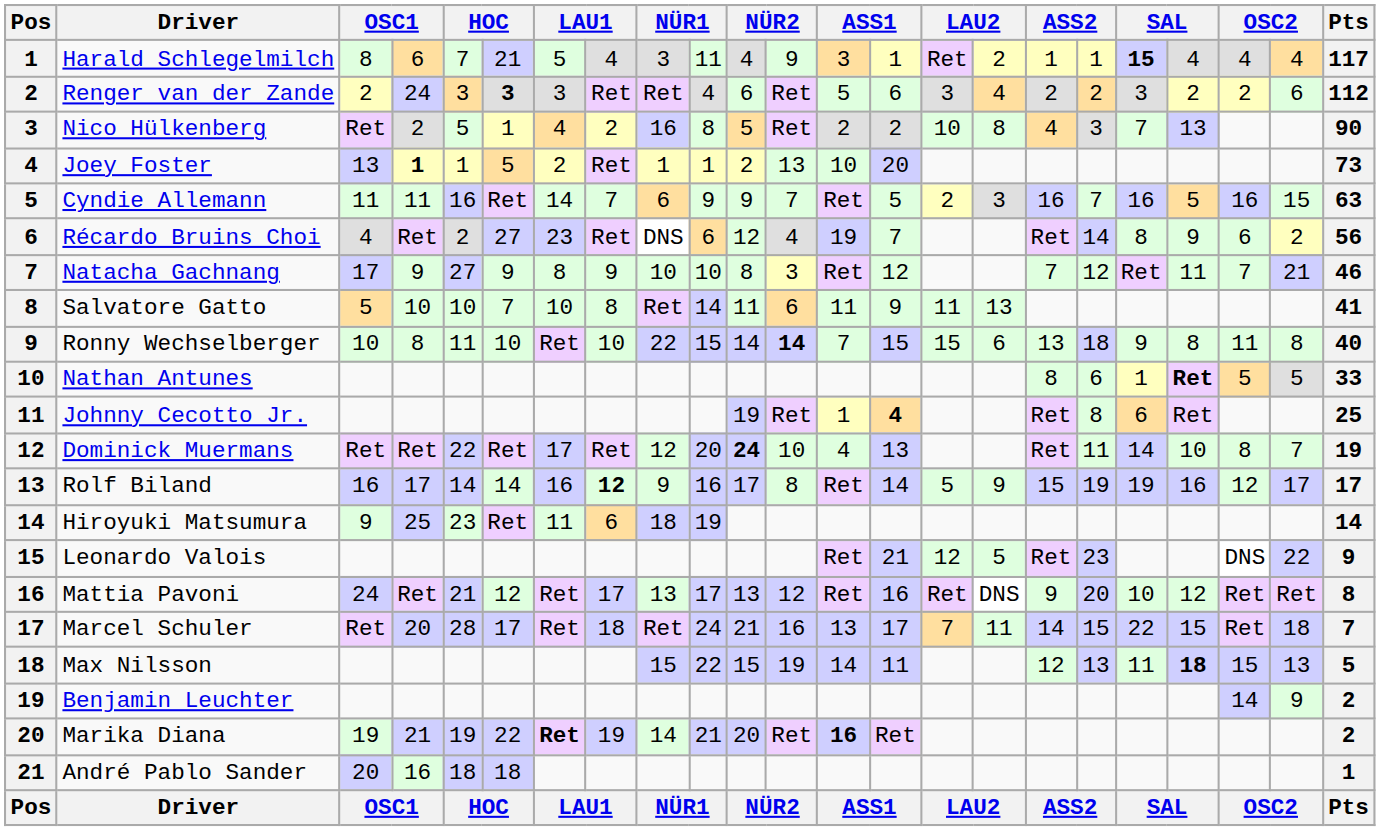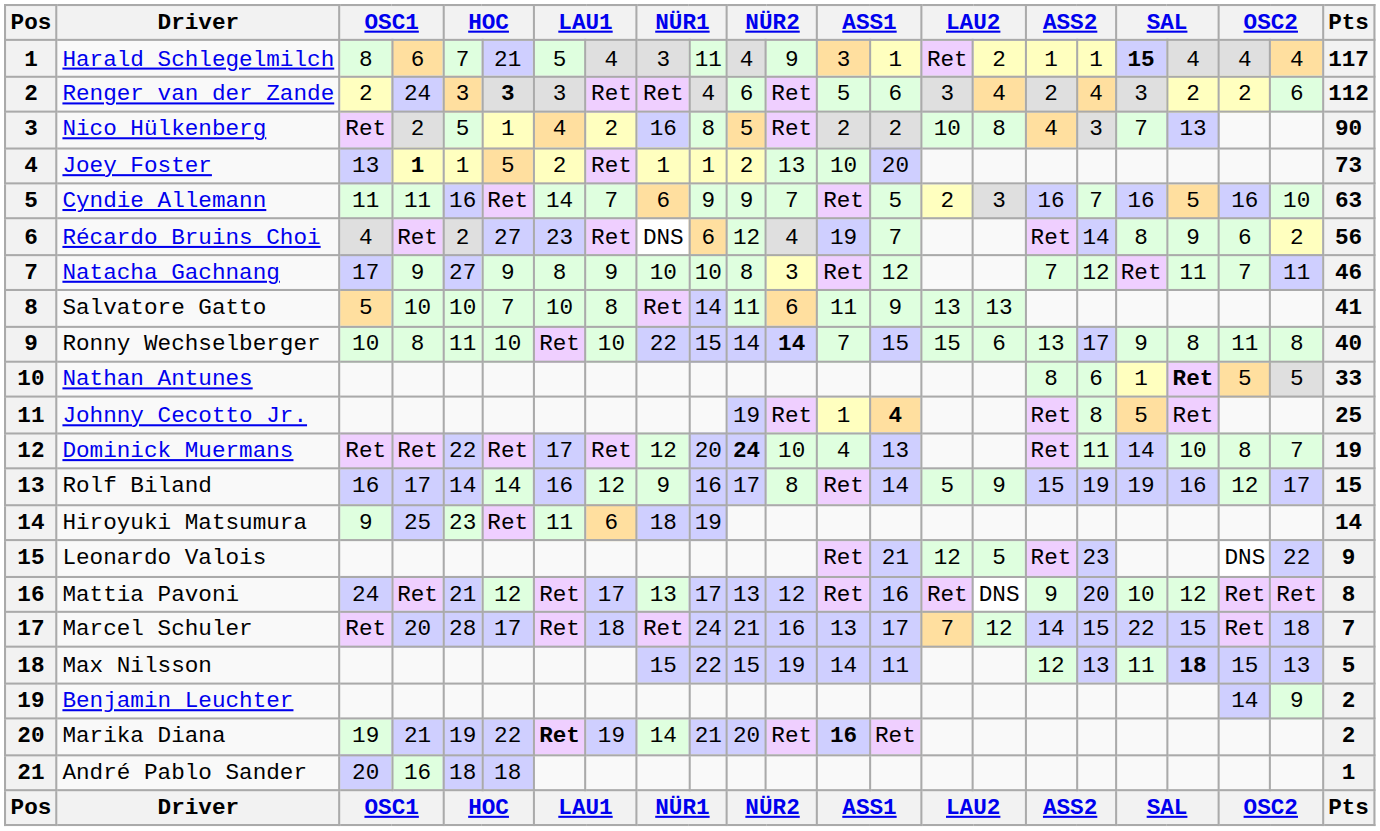 <table class="wikitable" style="font-size: 85%; text-align:center">
 <tr valign="top">
 <th valign="middle">Pos</th>
 <th valign="middle">Driver</th>
 <th colspan=2><a href='#'>OSC1</a><br></th>
 <th colspan=2><a href='#'>HOC</a><br></th>
 <th colspan=2><a href='#'>LAU1</a><br></th>
 <th colspan=2><a href='#'>NÜR1</a><br></th>
 <th colspan=2><a href='#'>NÜR2</a><br></th>
 <th colspan=2><a href='#'>ASS1</a><br></th>
 <th colspan=2><a href='#'>LAU2</a><br></th>
 <th colspan=2><a href='#'>ASS2</a><br></th>
 <th colspan=2><a href='#'>SAL</a><br></th>
 <th colspan=2><a href='#'>OSC2</a><br></th>
 <th valign="middle">Pts</th>
 </tr>
 <tr>
 <th>1</th>
 <td align=left> <a href='#'>Harald Schlegelmilch</a></td>
 <td style="background:#DFFFDF;">8</td>
 <td style="background:#FFDF9F;">6</td>
 <td style="background:#DFFFDF;">7</td>
 <td style="background:#CFCFFF;">21</td>
 <td style="background:#DFFFDF;">5</td>
 <td style="background:#DFDFDF;">4</td>
 <td style="background:#DFDFDF;">3</td>
 <td style="background:#DFFFDF;">11</td>
 <td style="background:#DFDFDF;">4</td>
 <td style="background:#DFFFDF;">9</td>
 <td style="background:#FFDF9F;">3</td>
 <td style="background:#FFFFBF;">1</td>
 <td style="background:#EFCFFF;">Ret</td>
 <td style="background:#FFFFBF;">2</td>
 <td style="background:#FFFFBF;">1</td>
 <td style="background:#FFFFBF;">1</td>
 <td style="background:#CFCFFF;"><strong>15</strong></td>
 <td style="background:#DFDFDF;">4</td>
 <td style="background:#DFDFDF;">4</td>
 <td style="background:#FFDF9F;">4</td>
 <th>117</th>
 </tr>
 <tr>
 <th>2</th>
 <td align=left nowrap> <a href='#'>Renger van der Zande</a></td>
 <td style="background:#FFFFBF;">2</td>
 <td style="background:#CFCFFF;">24</td>
 <td style="background:#FFDF9F;">3</td>
 <td style="background:#DFDFDF;"><strong>3</strong></td>
 <td style="background:#DFDFDF;">3</td>
 <td style="background:#EFCFFF;">Ret</td>
 <td style="background:#EFCFFF;">Ret</td>
 <td style="background:#DFDFDF;">4</td>
 <td style="background:#DFFFDF;">6</td>
 <td style="background:#EFCFFF;">Ret</td>
 <td style="background:#DFFFDF;">5</td>
 <td style="background:#DFFFDF;">6</td>
 <td style="background:#DFDFDF;">3</td>
 <td style="background:#FFDF9F;">4</td>
 <td style="background:#DFDFDF;">2</td>
-<td style="background:#FFDF9F;">2</td>
+<td style="background:#FFDF9F;">4</td>
 <td style="background:#DFDFDF;">3</td>
 <td style="background:#FFFFBF;">2</td>
 <td style="background:#FFFFBF;">2</td>
 <td style="background:#DFFFDF;">6</td>
 <th>112</th>
 </tr>
 <tr>
 <th>3</th>
 <td align=left> <a href='#'>Nico Hülkenberg</a></td>
 <td style="background:#EFCFFF;">Ret</td>
 <td style="background:#DFDFDF;">2</td>
 <td style="background:#DFFFDF;">5</td>
 <td style="background:#FFFFBF;">1</td>
 <td style="background:#FFDF9F;">4</td>
 <td style="background:#FFFFBF;">2</td>
 <td style="background:#CFCFFF;">16</td>
 <td style="background:#DFFFDF;">8</td>
 <td style="background:#FFDF9F;">5</td>
 <td style="background:#EFCFFF;">Ret</td>
 <td style="background:#DFDFDF;">2</td>
 <td style="background:#DFDFDF;">2</td>
 <td style="background:#DFFFDF;">10</td>
 <td style="background:#DFFFDF;">8</td>
 <td style="background:#FFDF9F;">4</td>
 <td style="background:#DFDFDF;">3</td>
 <td style="background:#DFFFDF;">7</td>
 <td style="background:#CFCFFF;">13</td>
 <td></td>
 <td></td>
 <th>90</th>
 </tr>
 <tr>
 <th>4</th>
 <td align=left> <a href='#'>Joey Foster</a></td>
 <td style="background:#CFCFFF;">13</td>
 <td style="background:#FFFFBF;"><strong>1</strong></td>
 <td style="background:#FFFFBF;">1</td>
 <td style="background:#FFDF9F;">5</td>
 <td style="background:#FFFFBF;">2</td>
 <td style="background:#EFCFFF;">Ret</td>
 <td style="background:#FFFFBF;">1</td>
 <td style="background:#FFFFBF;">1</td>
 <td style="background:#FFFFBF;">2</td>
 <td style="background:#DFFFDF;">13</td>
 <td style="background:#DFFFDF;">10</td>
 <td style="background:#CFCFFF;">20</td>
 <td></td>
 <td></td>
 <td></td>
 <td></td>
 <td></td>
 <td></td>
 <td></td>
 <td></td>
 <th>73</th>
 </tr>
 <tr>
 <th>5</th>
 <td align=left> <a href='#'>Cyndie Allemann</a></td>
 <td style="background:#DFFFDF;">11</td>
 <td style="background:#DFFFDF;">11</td>
 <td style="background:#CFCFFF;">16</td>
 <td style="background:#EFCFFF;">Ret</td>
 <td style="background:#DFFFDF;">14</td>
 <td style="background:#DFFFDF;">7</td>
 <td style="background:#FFDF9F;">6</td>
 <td style="background:#DFFFDF;">9</td>
 <td style="background:#DFFFDF;">9</td>
 <td style="background:#DFFFDF;">7</td>
 <td style="background:#EFCFFF;">Ret</td>
 <td style="background:#DFFFDF;">5</td>
 <td style="background:#FFFFBF;">2</td>
 <td style="background:#DFDFDF;">3</td>
 <td style="background:#CFCFFF;">16</td>
 <td style="background:#DFFFDF;">7</td>
 <td style="background:#CFCFFF;">16</td>
 <td style="background:#FFDF9F;">5</td>
 <td style="background:#CFCFFF;">16</td>
-<td style="background:#DFFFDF;">15</td>
+<td style="background:#DFFFDF;">10</td>
 <th>63</th>
 </tr>
 <tr>
 <th>6</th>
 <td align=left> <a href='#'>Récardo Bruins Choi</a></td>
 <td style="background:#DFDFDF;">4</td>
 <td style="background:#EFCFFF;">Ret</td>
 <td style="background:#DFDFDF;">2</td>
 <td style="background:#CFCFFF;">27</td>
 <td style="background:#CFCFFF;">23</td>
 <td style="background:#EFCFFF;">Ret</td>
 <td style="background:#FFFFFF;">DNS</td>
 <td style="background:#FFDF9F;">6</td>
 <td style="background:#DFFFDF;">12</td>
 <td style="background:#DFDFDF;">4</td>
 <td style="background:#CFCFFF;">19</td>
 <td style="background:#DFFFDF;">7</td>
 <td></td>
 <td></td>
 <td style="background:#EFCFFF;">Ret</td>
 <td style="background:#CFCFFF;">14</td>
 <td style="background:#DFFFDF;">8</td>
 <td style="background:#DFFFDF;">9</td>
 <td style="background:#DFFFDF;">6</td>
 <td style="background:#FFFFBF;">2</td>
 <th>56</th>
 </tr>
 <tr>
 <th>7</th>
 <td align=left> <a href='#'>Natacha Gachnang</a></td>
 <td style="background:#CFCFFF;">17</td>
 <td style="background:#DFFFDF;">9</td>
 <td style="background:#CFCFFF;">27</td>
 <td style="background:#DFFFDF;">9</td>
 <td style="background:#DFFFDF;">8</td>
 <td style="background:#DFFFDF;">9</td>
 <td style="background:#DFFFDF;">10</td>
 <td style="background:#DFFFDF;">10</td>
 <td style="background:#DFFFDF;">8</td>
 <td style="background:#FFFFBF;">3</td>
 <td style="background:#EFCFFF;">Ret</td>
 <td style="background:#DFFFDF;">12</td>
 <td></td>
 <td></td>
 <td style="background:#DFFFDF;">7</td>
 <td style="background:#DFFFDF;">12</td>
 <td style="background:#EFCFFF;">Ret</td>
 <td style="background:#DFFFDF;">11</td>
 <td style="background:#DFFFDF;">7</td>
-<td style="background:#CFCFFF;">21</td>
+<td style="background:#CFCFFF;">11</td>
 <th>46</th>
 </tr>
 <tr>
 <th>8</th>
 <td align=left> Salvatore Gatto</td>
 <td style="background:#FFDF9F;">5</td>
 <td style="background:#DFFFDF;">10</td>
 <td style="background:#DFFFDF;">10</td>
 <td style="background:#DFFFDF;">7</td>
 <td style="background:#DFFFDF;">10</td>
 <td style="background:#DFFFDF;">8</td>
 <td style="background:#EFCFFF;">Ret</td>
 <td style="background:#CFCFFF;">14</td>
 <td style="background:#DFFFDF;">11</td>
 <td style="background:#FFDF9F;">6</td>
 <td style="background:#DFFFDF;">11</td>
 <td style="background:#DFFFDF;">9</td>
-<td style="background:#DFFFDF;">11</td>
+<td style="background:#DFFFDF;">13</td>
 <td style="background:#DFFFDF;">13</td>
 <td></td>
 <td></td>
 <td></td>
 <td></td>
 <td></td>
 <td></td>
 <th>41</th>
 </tr>
 <tr>
 <th>9</th>
 <td align=left> Ronny Wechselberger</td>
 <td style="background:#DFFFDF;">10</td>
 <td style="background:#DFFFDF;">8</td>
 <td style="background:#DFFFDF;">11</td>
 <td style="background:#DFFFDF;">10</td>
 <td style="background:#EFCFFF;">Ret</td>
 <td style="background:#DFFFDF;">10</td>
 <td style="background:#CFCFFF;">22</td>
 <td style="background:#CFCFFF;">15</td>
 <td style="background:#CFCFFF;">14</td>
 <td style="background:#CFCFFF;"><strong>14</strong></td>
 <td style="background:#DFFFDF;">7</td>
 <td style="background:#CFCFFF;">15</td>
 <td style="background:#DFFFDF;">15</td>
 <td style="background:#DFFFDF;">6</td>
 <td style="background:#DFFFDF;">13</td>
-<td style="background:#CFCFFF;">18</td>
+<td style="background:#CFCFFF;">17</td>
 <td style="background:#DFFFDF;">9</td>
 <td style="background:#DFFFDF;">8</td>
 <td style="background:#DFFFDF;">11</td>
 <td style="background:#DFFFDF;">8</td>
 <th>40</th>
 </tr>
 <tr>
 <th>10</th>
 <td align=left> <a href='#'>Nathan Antunes</a></td>
 <td></td>
 <td></td>
 <td></td>
 <td></td>
 <td></td>
 <td></td>
 <td></td>
 <td></td>
 <td></td>
 <td></td>
 <td></td>
 <td></td>
 <td></td>
 <td></td>
 <td style="background:#DFFFDF;">8</td>
 <td style="background:#DFFFDF;">6</td>
 <td style="background:#FFFFBF;">1</td>
 <td style="background:#EFCFFF;"><strong>Ret</strong></td>
 <td style="background:#FFDF9F;">5</td>
 <td style="background:#DFDFDF;">5</td>
 <th>33</th>
 </tr>
 <tr>
 <th>11</th>
 <td align=left> <a href='#'>Johnny Cecotto Jr.</a></td>
 <td></td>
 <td></td>
 <td></td>
 <td></td>
 <td></td>
 <td></td>
 <td></td>
 <td></td>
 <td style="background:#CFCFFF;">19</td>
 <td style="background:#EFCFFF;">Ret</td>
 <td style="background:#FFFFBF;">1</td>
 <td style="background:#FFDF9F;"><strong>4</strong></td>
 <td></td>
 <td></td>
 <td style="background:#EFCFFF;">Ret</td>
 <td style="background:#DFFFDF;">8</td>
-<td style="background:#FFDF9F;">6</td>
+<td style="background:#FFDF9F;">5</td>
 <td style="background:#EFCFFF;">Ret</td>
 <td></td>
 <td></td>
 <th>25</th>
 </tr>
 <tr>
 <th>12</th>
 <td align=left> <a href='#'>Dominick Muermans</a></td>
 <td style="background:#EFCFFF;">Ret</td>
 <td style="background:#EFCFFF;">Ret</td>
 <td style="background:#CFCFFF;">22</td>
 <td style="background:#EFCFFF;">Ret</td>
 <td style="background:#CFCFFF;">17</td>
 <td style="background:#EFCFFF;">Ret</td>
 <td style="background:#DFFFDF;">12</td>
 <td style="background:#CFCFFF;">20</td>
 <td style="background:#CFCFFF;"><strong>24</strong></td>
 <td style="background:#DFFFDF;">10</td>
 <td style="background:#DFFFDF;">4</td>
 <td style="background:#CFCFFF;">13</td>
 <td></td>
 <td></td>
 <td style="background:#EFCFFF;">Ret</td>
 <td style="background:#DFFFDF;">11</td>
 <td style="background:#CFCFFF;">14</td>
 <td style="background:#DFFFDF;">10</td>
 <td style="background:#DFFFDF;">8</td>
 <td style="background:#DFFFDF;">7</td>
 <th>19</th>
 </tr>
 <tr>
 <th>13</th>
 <td align=left> Rolf Biland</td>
 <td style="background:#CFCFFF;">16</td>
 <td style="background:#CFCFFF;">17</td>
 <td style="background:#CFCFFF;">14</td>
 <td style="background:#DFFFDF;">14</td>
 <td style="background:#CFCFFF;">16</td>
-<td style="background:#DFFFDF;"><strong>12</strong></td>
+<td style="background:#DFFFDF;">12</td>
 <td style="background:#DFFFDF;">9</td>
 <td style="background:#CFCFFF;">16</td>
 <td style="background:#CFCFFF;">17</td>
 <td style="background:#DFFFDF;">8</td>
 <td style="background:#EFCFFF;">Ret</td>
 <td style="background:#CFCFFF;">14</td>
 <td style="background:#DFFFDF;">5</td>
 <td style="background:#DFFFDF;">9</td>
 <td style="background:#CFCFFF;">15</td>
 <td style="background:#CFCFFF;">19</td>
 <td style="background:#CFCFFF;">19</td>
 <td style="background:#CFCFFF;">16</td>
 <td style="background:#DFFFDF;">12</td>
 <td style="background:#CFCFFF;">17</td>
-<th>17</th>
+<th>15</th>
 </tr>
 <tr>
 <th>14</th>
 <td align=left> Hiroyuki Matsumura</td>
 <td style="background:#DFFFDF;">9</td>
 <td style="background:#CFCFFF;">25</td>
 <td style="background:#DFFFDF;">23</td>
 <td style="background:#EFCFFF;">Ret</td>
 <td style="background:#DFFFDF;">11</td>
 <td style="background:#FFDF9F;">6</td>
 <td style="background:#CFCFFF;">18</td>
 <td style="background:#CFCFFF;">19</td>
 <td></td>
 <td></td>
 <td></td>
 <td></td>
 <td></td>
 <td></td>
 <td></td>
 <td></td>
 <td></td>
 <td></td>
 <td></td>
 <td></td>
 <th>14</th>
 </tr>
 <tr>
 <th>15</th>
 <td align=left> Leonardo Valois</td>
 <td></td>
 <td></td>
 <td></td>
 <td></td>
 <td></td>
 <td></td>
 <td></td>
 <td></td>
 <td></td>
 <td></td>
 <td style="background:#EFCFFF;">Ret</td>
 <td style="background:#CFCFFF;">21</td>
 <td style="background:#DFFFDF;">12</td>
 <td style="background:#DFFFDF;">5</td>
 <td style="background:#EFCFFF;">Ret</td>
 <td style="background:#CFCFFF;">23</td>
 <td></td>
 <td></td>
 <td style="background:#FFFFFF;">DNS</td>
 <td style="background:#CFCFFF;">22</td>
 <th>9</th>
 </tr>
 <tr>
 <th>16</th>
 <td align=left> Mattia Pavoni</td>
 <td style="background:#CFCFFF;">24</td>
 <td style="background:#EFCFFF;">Ret</td>
 <td style="background:#CFCFFF;">21</td>
 <td style="background:#DFFFDF;">12</td>
 <td style="background:#EFCFFF;">Ret</td>
 <td style="background:#CFCFFF;">17</td>
 <td style="background:#DFFFDF;">13</td>
 <td style="background:#CFCFFF;">17</td>
 <td style="background:#CFCFFF;">13</td>
 <td style="background:#CFCFFF;">12</td>
 <td style="background:#EFCFFF;">Ret</td>
 <td style="background:#CFCFFF;">16</td>
 <td style="background:#EFCFFF;">Ret</td>
 <td style="background:#FFFFFF;">DNS</td>
 <td style="background:#DFFFDF;">9</td>
 <td style="background:#CFCFFF;">20</td>
 <td style="background:#DFFFDF;">10</td>
 <td style="background:#DFFFDF;">12</td>
 <td style="background:#EFCFFF;">Ret</td>
 <td style="background:#EFCFFF;">Ret</td>
 <th>8</th>
 </tr>
 <tr>
 <th>17</th>
 <td align=left> Marcel Schuler</td>
 <td style="background:#EFCFFF;">Ret</td>
 <td style="background:#CFCFFF;">20</td>
 <td style="background:#CFCFFF;">28</td>
 <td style="background:#CFCFFF;">17</td>
 <td style="background:#EFCFFF;">Ret</td>
 <td style="background:#CFCFFF;">18</td>
 <td style="background:#EFCFFF;">Ret</td>
 <td style="background:#CFCFFF;">24</td>
 <td style="background:#CFCFFF;">21</td>
 <td style="background:#CFCFFF;">16</td>
 <td style="background:#CFCFFF;">13</td>
 <td style="background:#CFCFFF;">17</td>
 <td style="background:#FFDF9F;">7</td>
-<td style="background:#DFFFDF;">11</td>
+<td style="background:#DFFFDF;">12</td>
 <td style="background:#CFCFFF;">14</td>
 <td style="background:#CFCFFF;">15</td>
 <td style="background:#CFCFFF;">22</td>
 <td style="background:#CFCFFF;">15</td>
 <td style="background:#EFCFFF;">Ret</td>
 <td style="background:#CFCFFF;">18</td>
 <th>7</th>
 </tr>
 <tr>
 <th>18</th>
 <td align=left> Max Nilsson</td>
 <td></td>
 <td></td>
 <td></td>
 <td></td>
 <td></td>
 <td></td>
 <td style="background:#CFCFFF;">15</td>
 <td style="background:#CFCFFF;">22</td>
 <td style="background:#CFCFFF;">15</td>
 <td style="background:#CFCFFF;">19</td>
 <td style="background:#CFCFFF;">14</td>
 <td style="background:#CFCFFF;">11</td>
 <td></td>
 <td></td>
 <td style="background:#DFFFDF;">12</td>
 <td style="background:#CFCFFF;">13</td>
 <td style="background:#DFFFDF;">11</td>
 <td style="background:#CFCFFF;"><strong>18</strong></td>
 <td style="background:#CFCFFF;">15</td>
 <td style="background:#CFCFFF;">13</td>
 <th>5</th>
 </tr>
 <tr>
 <th>19</th>
 <td align=left> <a href='#'>Benjamin Leuchter</a></td>
 <td></td>
 <td></td>
 <td></td>
 <td></td>
 <td></td>
 <td></td>
 <td></td>
 <td></td>
 <td></td>
 <td></td>
 <td></td>
 <td></td>
 <td></td>
 <td></td>
 <td></td>
 <td></td>
 <td></td>
 <td></td>
 <td style="background:#CFCFFF;">14</td>
 <td style="background:#DFFFDF;">9</td>
 <th>2</th>
 </tr>
 <tr>
 <th>20</th>
 <td align=left> Marika Diana</td>
 <td style="background:#DFFFDF;">19</td>
 <td style="background:#CFCFFF;">21</td>
 <td style="background:#CFCFFF;">19</td>
 <td style="background:#CFCFFF;">22</td>
 <td style="background:#EFCFFF;"><strong>Ret</strong></td>
 <td style="background:#CFCFFF;">19</td>
 <td style="background:#DFFFDF;">14</td>
 <td style="background:#CFCFFF;">21</td>
 <td style="background:#CFCFFF;">20</td>
 <td style="background:#EFCFFF;">Ret</td>
 <td style="background:#CFCFFF;"><strong>16</strong></td>
 <td style="background:#EFCFFF;">Ret</td>
 <td></td>
 <td></td>
 <td></td>
 <td></td>
 <td></td>
 <td></td>
 <td></td>
 <td></td>
 <th>2</th>
 </tr>
 <tr>
 <th>21</th>
 <td align=left> André Pablo Sander</td>
 <td style="background:#CFCFFF;">20</td>
 <td style="background:#DFFFDF;">16</td>
 <td style="background:#CFCFFF;">18</td>
 <td style="background:#CFCFFF;">18</td>
 <td></td>
 <td></td>
 <td></td>
 <td></td>
 <td></td>
 <td></td>
 <td></td>
 <td></td>
 <td></td>
 <td></td>
 <td></td>
 <td></td>
 <td></td>
 <td></td>
 <td></td>
 <td></td>
 <th>1</th>
 </tr>
 <tr valign="top">
 <th valign="middle">Pos</th>
 <th valign="middle">Driver</th>
 <th colspan=2><a href='#'>OSC1</a><br></th>
 <th colspan=2><a href='#'>HOC</a><br></th>
 <th colspan=2><a href='#'>LAU1</a><br></th>
 <th colspan=2><a href='#'>NÜR1</a><br></th>
 <th colspan=2><a href='#'>NÜR2</a><br></th>
 <th colspan=2><a href='#'>ASS1</a><br></th>
 <th colspan=2><a href='#'>LAU2</a><br></th>
 <th colspan=2><a href='#'>ASS2</a><br></th>
 <th colspan=2><a href='#'>SAL</a><br></th>
 <th colspan=2><a href='#'>OSC2</a><br></th>
 <th valign="middle">Pts</th>
 </tr>
 </table>
